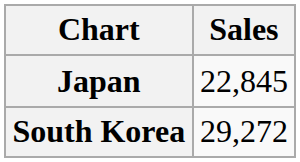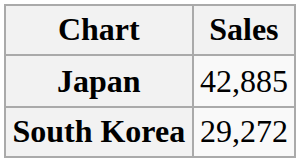 <table class="wikitable">
 <tr>
 <th>Chart</th>
 <th>Sales</th>
 </tr>
 <tr>
 <th>Japan</th>
-<td align="center">22,845</td>
+<td align="center">42,885</td>
 </tr>
 <tr>
 <th>South Korea</th>
 <td align="center">29,272</td>
 </tr>
 <tr>
 </tr>
 </table>
